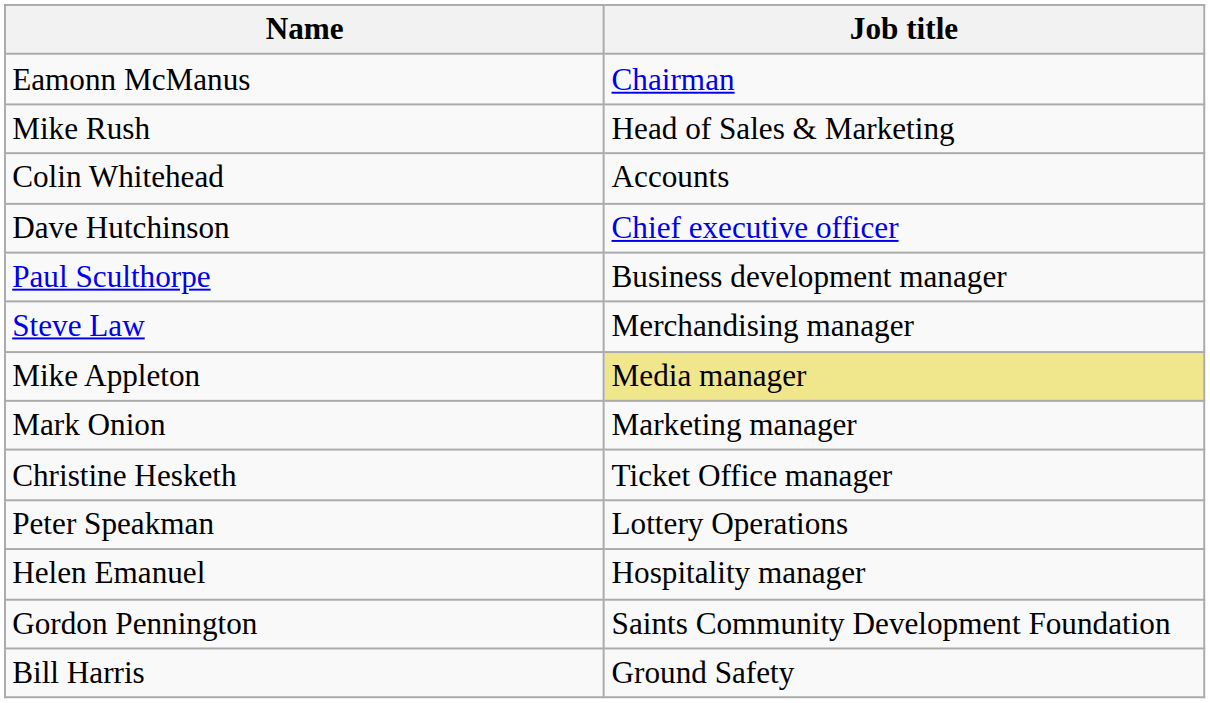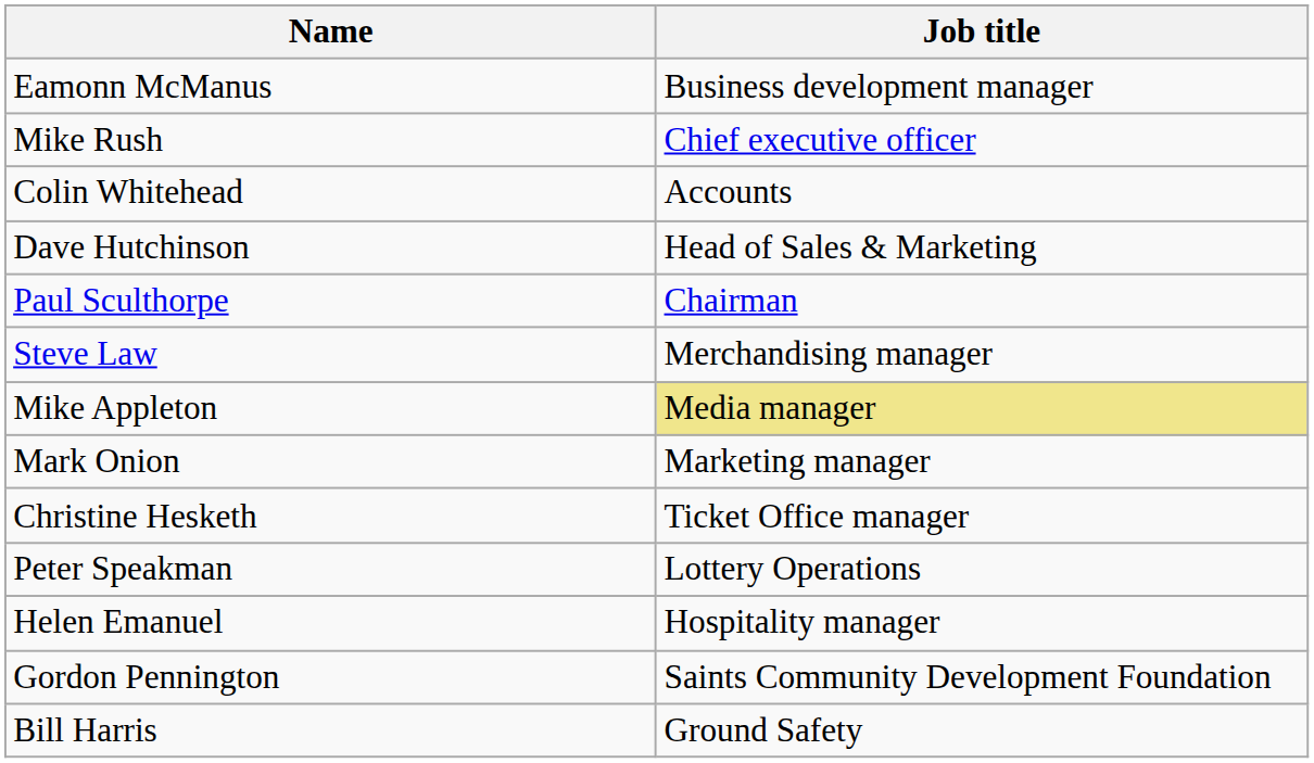 <table class="wikitable">
 <tr>
 <th width=300>Name</th>
 <th width=300>Job title</th>
 </tr>
 <tr>
 <td> Eamonn McManus</td>
-<td><a href='#'>Chairman</a></td>
+<td>Business development manager</td>
 </tr>
 <tr>
 <td> Mike Rush</td>
-<td>Head of Sales & Marketing</td>
+<td><a href='#'>Chief executive officer</a></td>
 </tr>
 <tr>
 <td> Colin Whitehead</td>
 <td>Accounts</td>
 </tr>
 <tr>
 <td> Dave Hutchinson</td>
-<td><a href='#'>Chief executive officer</a></td>
+<td>Head of Sales & Marketing</td>
 </tr>
 <tr>
 <td> <a href='#'>Paul Sculthorpe</a></td>
-<td>Business development manager</td>
+<td><a href='#'>Chairman</a></td>
 </tr>
 <tr>
 <td> <a href='#'>Steve Law</a></td>
 <td>Merchandising manager</td>
 </tr>
 <tr>
 <td> Mike Appleton</td>
 <td style="background: khaki;">Media manager</td>
 </tr>
 <tr>
 <td> Mark Onion</td>
 <td>Marketing manager</td>
 </tr>
 <tr>
 <td> Christine Hesketh</td>
 <td>Ticket Office manager</td>
 </tr>
 <tr>
 <td> Peter Speakman</td>
 <td>Lottery Operations</td>
 </tr>
 <tr>
 <td> Helen Emanuel</td>
 <td>Hospitality manager</td>
 </tr>
 <tr>
 <td> Gordon Pennington</td>
 <td>Saints Community Development Foundation</td>
 </tr>
 <tr>
 <td> Bill Harris</td>
 <td>Ground Safety</td>
 </tr>
 </table>
